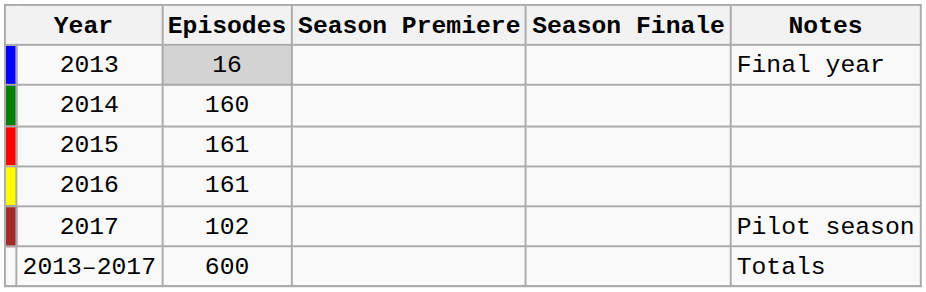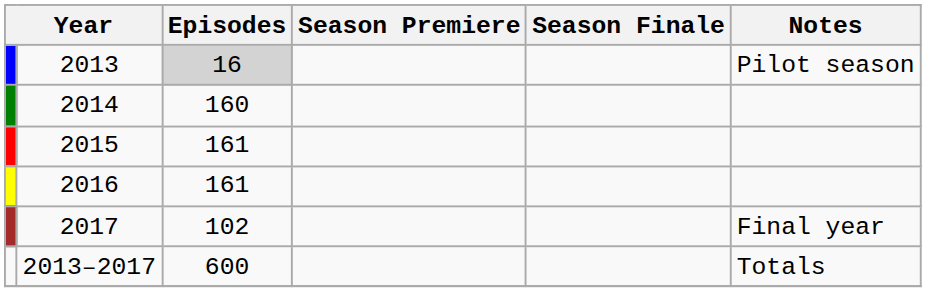 <table class="wikitable">
 <tr>
 <th colspan="2">Year</th>
 <th>Episodes</th>
 <th>Season Premiere</th>
 <th>Season Finale</th>
 <th>Notes</th>
 </tr>
 <tr>
 <td style="background:blue; height:5px;"></td>
 <td style="text-align:center;">2013</td>
 <td style="background: lightgrey; text-align:center;">16</td>
 <td style="text-align:center;"></td>
 <td style="text-align:center;"></td>
-<td>Final year</td>
+<td>Pilot season</td>
 </tr>
 <tr>
 <td style="background:green; height:5px;"></td>
 <td style="text-align:center;">2014</td>
 <td style="text-align:center;">160</td>
 <td style="text-align:center;"></td>
 <td style="text-align:center;"></td>
 <td></td>
 </tr>
 <tr>
 <td style="background:red; height:5px;"></td>
 <td style="text-align:center;">2015</td>
 <td style="text-align:center;">161</td>
 <td style="text-align:center;"></td>
 <td style="text-align:center;"></td>
 <td></td>
 </tr>
 <tr>
 <td style="background:yellow; height:5px;"></td>
 <td style="text-align:center;">2016</td>
 <td style="text-align:center;">161</td>
 <td style="text-align:center;"></td>
 <td style="text-align:center;"></td>
 <td></td>
 </tr>
 <tr>
 <td style="background:brown; height:5px;"></td>
 <td style="text-align:center;">2017</td>
 <td style="text-align:center;">102</td>
 <td style="text-align:center;"></td>
 <td style="text-align:center;"></td>
-<td>Pilot season</td>
+<td>Final year</td>
 </tr>
 <tr>
 <td></td>
 <td style="text-align:center;">2013–2017</td>
 <td style="text-align:center;">600</td>
 <td style="text-align:center;"></td>
 <td style="text-align:center;"></td>
 <td>Totals</td>
 </tr>
 <tr>
 </tr>
 </table>
